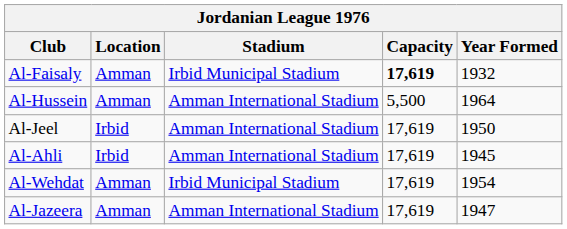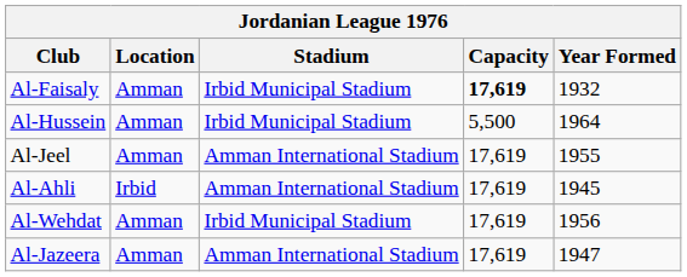 <table class="wikitable">
 <tr>
 <th colspan="5">Jordanian  League 1976</th>
 </tr>
 <tr>
 <th>Club</th>
 <th>Location</th>
 <th>Stadium</th>
 <th>Capacity</th>
 <th>Year Formed</th>
 </tr>
 <tr style="vertical-align:top;">
 <td><a href='#'>Al-Faisaly</a></td>
 <td><a href='#'>Amman</a></td>
 <td><a href='#'>Irbid Municipal Stadium</a></td>
 <td><strong>17,619</strong></td>
 <td>1932</td>
 </tr>
 <tr style="vertical-align:top;">
 <td><a href='#'>Al-Hussein</a></td>
 <td><a href='#'>Amman</a></td>
-<td><a href='#'>Amman International Stadium</a></td>
+<td><a href='#'>Irbid Municipal Stadium</a></td>
 <td>5,500</td>
 <td>1964</td>
 </tr>
 <tr style="vertical-align:top;">
 <td>Al-Jeel</td>
-<td><a href='#'>Irbid</a></td>
+<td><a href='#'>Amman</a></td>
 <td><a href='#'>Amman International Stadium</a></td>
 <td>17,619</td>
-<td>1950</td>
+<td>1955</td>
 </tr>
 <tr style="vertical-align:top;">
 <td><a href='#'>Al-Ahli</a></td>
 <td><a href='#'>Irbid</a></td>
 <td><a href='#'>Amman International Stadium</a></td>
 <td>17,619</td>
 <td>1945</td>
 </tr>
 <tr style="vertical-align:top;">
 <td><a href='#'>Al-Wehdat</a></td>
 <td><a href='#'>Amman</a></td>
 <td><a href='#'>Irbid Municipal Stadium</a></td>
 <td>17,619</td>
-<td>1954</td>
+<td>1956</td>
 </tr>
 <tr style="vertical-align:top;">
 <td><a href='#'>Al-Jazeera</a></td>
 <td><a href='#'>Amman</a></td>
 <td><a href='#'>Amman International Stadium</a></td>
 <td>17,619</td>
 <td>1947</td>
 </tr>
 </table>
